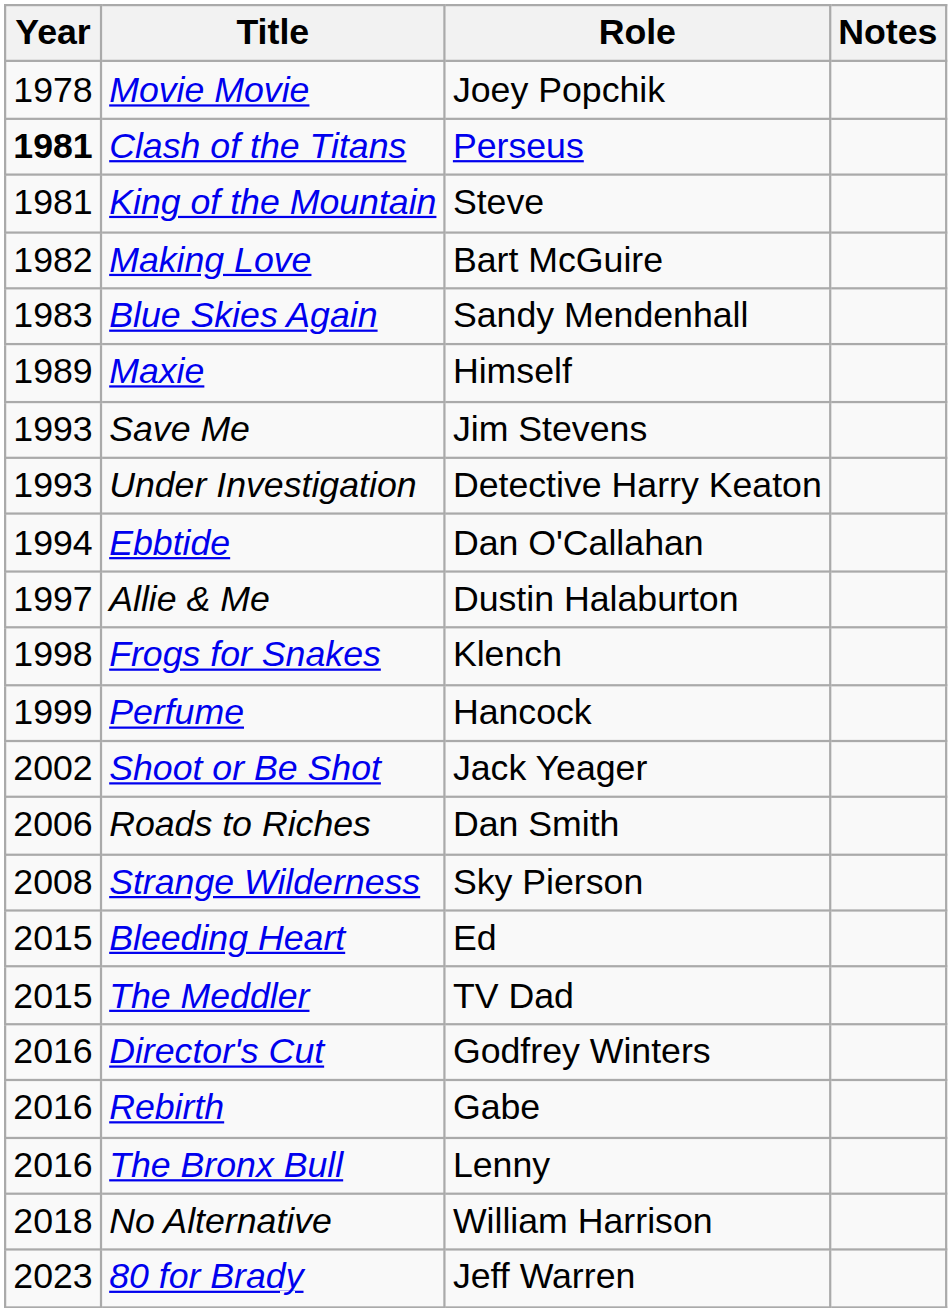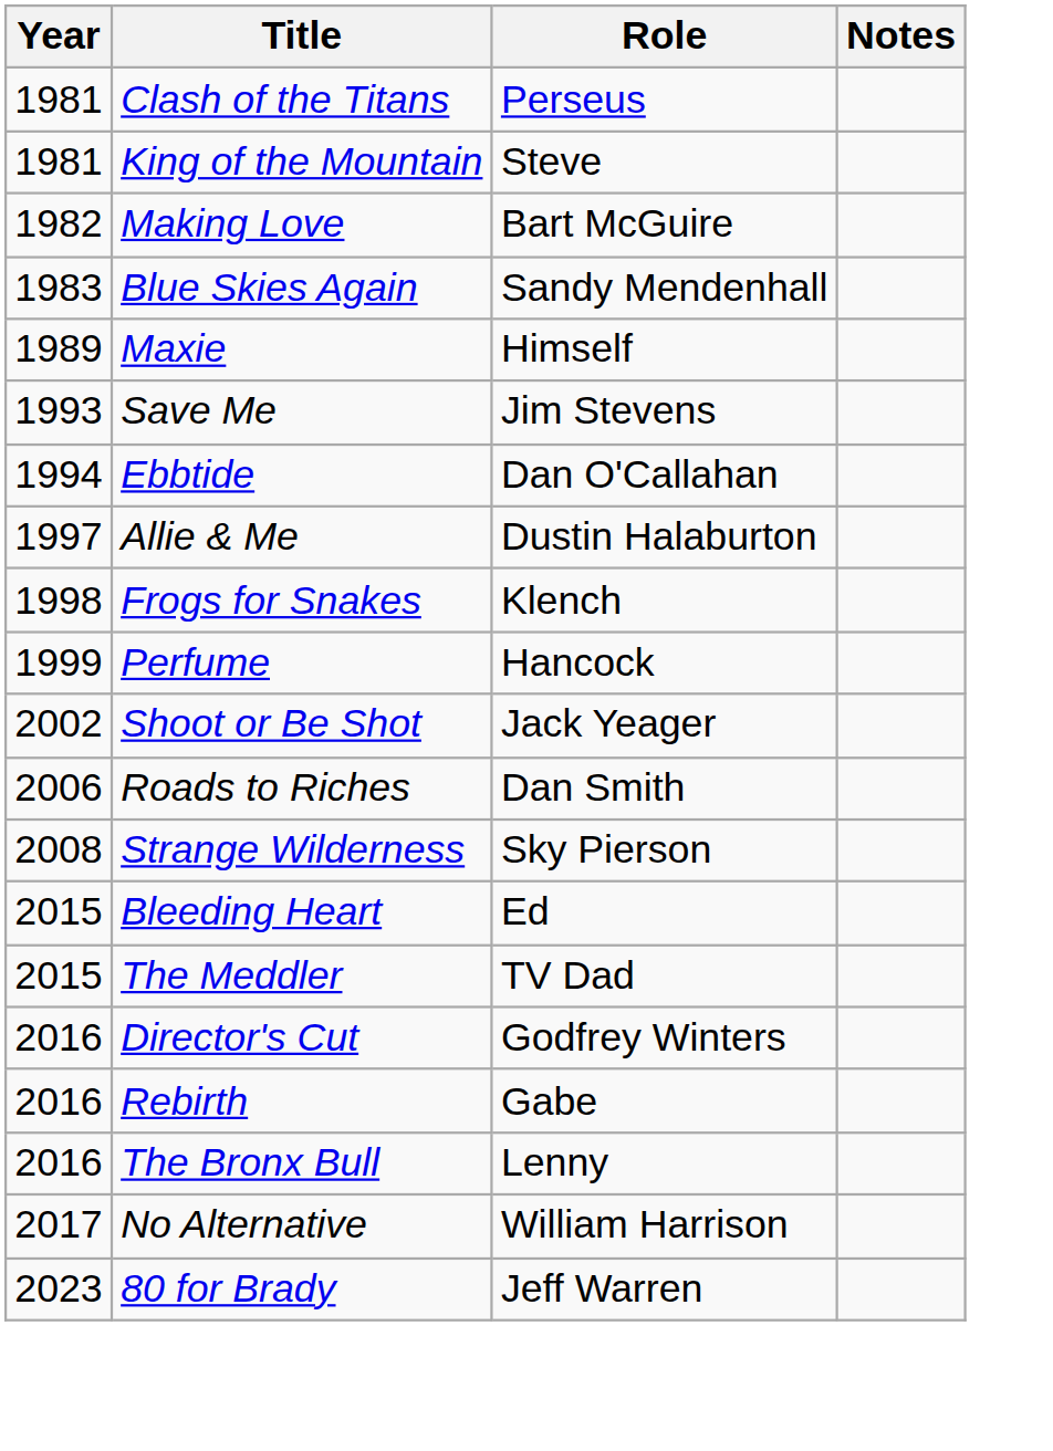 <table class="wikitable sortable">
 <tr>
 <th>Year</th>
 <th>Title</th>
 <th>Role</th>
 <th>Notes</th>
 </tr>
 <tr>
-<td>1978</td>
-<td><em><a href='#'>Movie Movie</a></em></td>
-<td>Joey Popchik</td>
-<td></td>
-</tr>
-<tr>
-<td><strong>1981</strong></td>
+<td>1981</td>
 <td><em><a href='#'>Clash of the Titans</a></em></td>
 <td><a href='#'>Perseus</a></td>
 <td></td>
 </tr>
 <tr>
 <td>1981</td>
 <td><em><a href='#'>King of the Mountain</a></em></td>
 <td>Steve</td>
 <td></td>
 </tr>
 <tr>
 <td>1982</td>
 <td><em><a href='#'>Making Love</a></em></td>
 <td>Bart McGuire</td>
 <td></td>
 </tr>
 <tr>
 <td>1983</td>
 <td><em><a href='#'>Blue Skies Again</a></em></td>
 <td>Sandy Mendenhall</td>
 <td></td>
 </tr>
 <tr>
 <td>1989</td>
 <td><em><a href='#'>Maxie</a></em></td>
 <td>Himself</td>
 <td></td>
 </tr>
 <tr>
 <td>1993</td>
 <td><em>Save Me</em></td>
 <td>Jim Stevens</td>
-<td></td>
-</tr>
-<tr>
-<td>1993</td>
-<td><em>Under Investigation</em></td>
-<td>Detective Harry Keaton</td>
 <td></td>
 </tr>
 <tr>
 <td>1994</td>
 <td><em><a href='#'>Ebbtide</a></em></td>
 <td>Dan O'Callahan</td>
 <td></td>
 </tr>
 <tr>
 <td>1997</td>
 <td><em>Allie & Me</em></td>
 <td>Dustin Halaburton</td>
 <td></td>
 </tr>
 <tr>
 <td>1998</td>
 <td><em><a href='#'>Frogs for Snakes</a></em></td>
 <td>Klench</td>
 <td></td>
 </tr>
 <tr>
 <td>1999</td>
 <td><em><a href='#'>Perfume</a></em></td>
 <td>Hancock</td>
 <td></td>
 </tr>
 <tr>
 <td>2002</td>
 <td><em><a href='#'>Shoot or Be Shot</a></em></td>
 <td>Jack Yeager</td>
 <td></td>
 </tr>
 <tr>
 <td>2006</td>
 <td><em>Roads to Riches</em></td>
 <td>Dan Smith</td>
 <td></td>
 </tr>
 <tr>
 <td>2008</td>
 <td><em><a href='#'>Strange Wilderness</a></em></td>
 <td>Sky Pierson</td>
 <td></td>
 </tr>
 <tr>
 <td>2015</td>
 <td><em><a href='#'>Bleeding Heart</a></em></td>
 <td>Ed</td>
 <td></td>
 </tr>
 <tr>
 <td>2015</td>
 <td><em><a href='#'>The Meddler</a></em></td>
 <td>TV Dad</td>
 <td></td>
 </tr>
 <tr>
 <td>2016</td>
 <td><em><a href='#'>Director's Cut</a></em></td>
 <td>Godfrey Winters</td>
 <td></td>
 </tr>
 <tr>
 <td>2016</td>
 <td><em><a href='#'>Rebirth</a></em></td>
 <td>Gabe</td>
 <td></td>
 </tr>
 <tr>
 <td>2016</td>
 <td><em><a href='#'>The Bronx Bull</a></em></td>
 <td>Lenny</td>
 <td></td>
 </tr>
 <tr>
-<td>2018</td>
+<td>2017</td>
 <td><em>No Alternative</em></td>
 <td>William Harrison</td>
 <td></td>
 </tr>
 <tr>
 <td>2023</td>
 <td><em><a href='#'>80 for Brady</a></em></td>
 <td>Jeff Warren</td>
 <td></td>
 </tr>
 </table>
